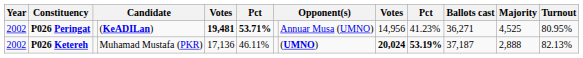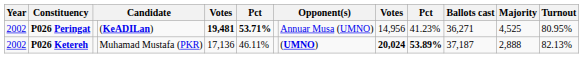 <table class="wikitable" style="margin:0.5em ; font-size:95%">
 <tr>
 <th>Year</th>
 <th>Constituency</th>
 <th colspan=2>Candidate</th>
 <th>Votes</th>
 <th>Pct</th>
 <th colspan=2>Opponent(s)</th>
 <th>Votes</th>
 <th>Pct</th>
 <th>Ballots cast</th>
 <th>Majority</th>
 <th>Turnout</th>
 </tr>
 <tr>
 <td><a href='#'>2002</a></td>
 <td><strong>P026 <a href='#'>Peringat</a></strong></td>
 <td></td>
 <td> (<a href='#'><strong>KeADILan</strong></a>)</td>
 <td align="right"><strong>19,481</strong></td>
 <td><strong>53.71%</strong></td>
 <td></td>
 <td><a href='#'>Annuar Musa</a> (<a href='#'>UMNO</a>)</td>
 <td align="right">14,956</td>
 <td>41.23%</td>
 <td>36,271</td>
 <td>4,525</td>
 <td>80.95%</td>
 </tr>
 <tr>
 <td><a href='#'>2002</a></td>
 <td><strong>P026 <a href='#'>Ketereh</a></strong></td>
 <td></td>
 <td>Muhamad Mustafa (<a href='#'>PKR</a>)</td>
 <td align="right">17,136</td>
 <td>46.11%</td>
 <td></td>
 <td> (<a href='#'><strong>UMNO</strong></a>)</td>
 <td align="right"><strong>20,024</strong></td>
-<td><strong>53.19%</strong></td>
+<td><strong>53.89%</strong></td>
 <td>37,187</td>
 <td>2,888</td>
 <td>82.13%</td>
 </tr>
 </table>
